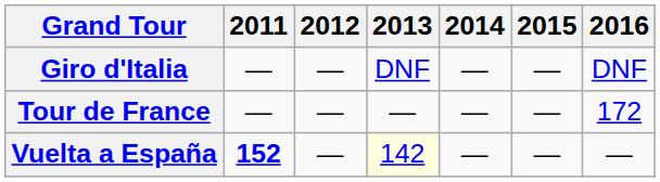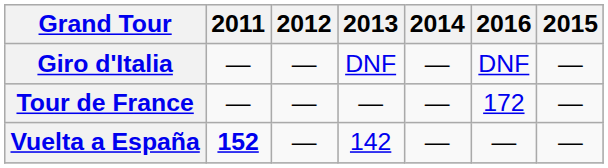 <table class="wikitable plainrowheaders">
 <tr>
 <th scope="col"><a href='#'>Grand Tour</a></th>
 <th scope="col">2011</th>
 <th scope="col">2012</th>
 <th scope="col">2013</th>
 <th scope="col">2014</th>
+<th scope="col">2016</th>
 <th scope="col">2015</th>
-<th scope="col">2016</th>
 </tr>
 <tr style="text-align:center;">
 <th scope="row"> <a href='#'>Giro d'Italia</a></th>
 <td>—</td>
 <td>—</td>
 <td><a href='#'>DNF</a></td>
 <td>—</td>
+<td><a href='#'>DNF</a></td>
 <td>—</td>
-<td><a href='#'>DNF</a></td>
 </tr>
 <tr style="text-align:center;">
 <th scope="row"> <a href='#'>Tour de France</a></th>
 <td>—</td>
 <td>—</td>
 <td>—</td>
 <td>—</td>
+<td><a href='#'>172</a></td>
 <td>—</td>
-<td><a href='#'>172</a></td>
 </tr>
 <tr style="text-align:center;">
 <th scope="row"> <a href='#'>Vuelta a España</a></th>
 <td><strong><a href='#'>152</a></strong></td>
 <td>—</td>
-<td style="background: lightyellow;"><a href='#'>142</a></td>
+<td><a href='#'>142</a></td>
 <td>—</td>
 <td>—</td>
 <td>—</td>
 </tr>
 </table>
